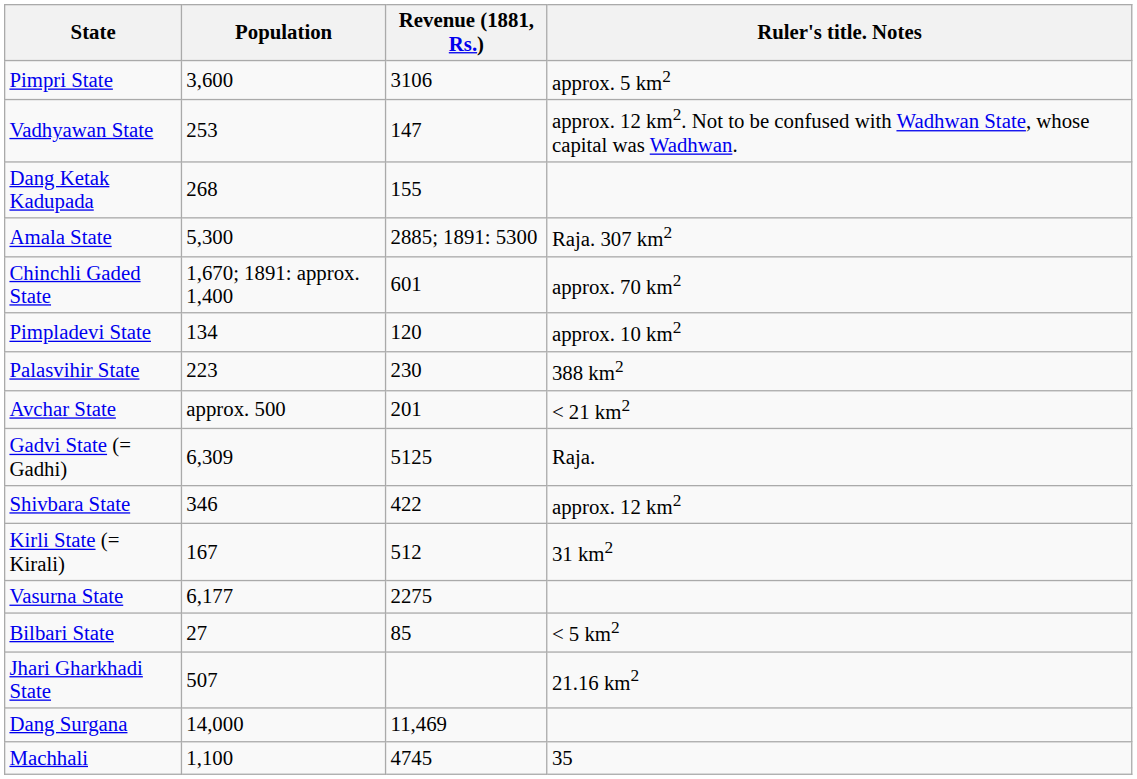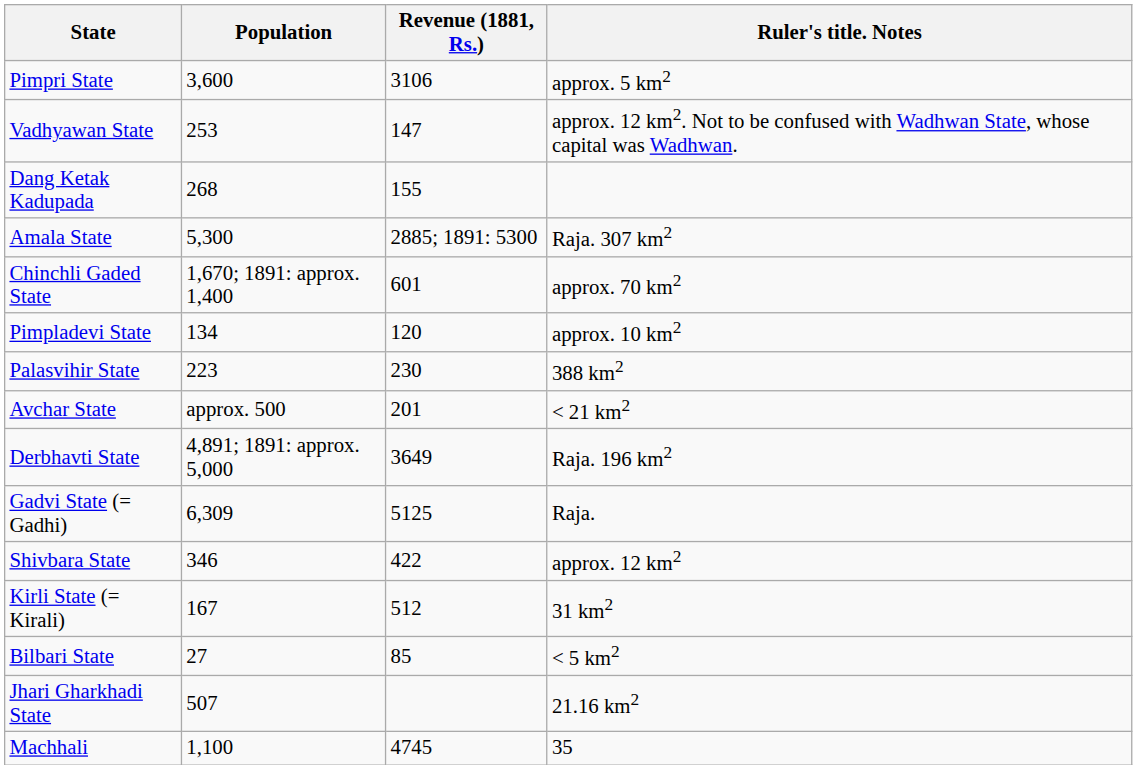 <table class="wikitable">
 <tr class="hintergrundfarbe5">
 <th>State</th>
 <th>Population</th>
 <th>Revenue (1881, <a href='#'>Rs.</a>)</th>
 <th>Ruler's title. Notes</th>
 </tr>
 <tr>
 <td><a href='#'>Pimpri State</a></td>
 <td>3,600</td>
 <td>3106</td>
 <td>approx. 5 km<sup>2</sup></td>
 </tr>
 <tr>
 <td><a href='#'>Vadhyawan State</a></td>
 <td>253</td>
 <td>147</td>
 <td>approx. 12 km<sup>2</sup>. Not to be confused with <a href='#'>Wadhwan State</a>, whose capital was <a href='#'>Wadhwan</a>.</td>
 </tr>
 <tr>
 <td><a href='#'>Dang Ketak Kadupada</a></td>
 <td>268</td>
 <td>155</td>
 <td></td>
 </tr>
 <tr>
 <td><a href='#'>Amala State</a></td>
 <td>5,300</td>
 <td>2885; 1891: 5300</td>
 <td>Raja. 307 km<sup>2</sup></td>
 </tr>
 <tr>
 <td><a href='#'>Chinchli Gaded State</a></td>
 <td>1,670; 1891: approx. 1,400</td>
 <td>601</td>
 <td>approx. 70 km<sup>2</sup></td>
 </tr>
 <tr>
 <td><a href='#'>Pimpladevi State</a></td>
 <td>134</td>
 <td>120</td>
 <td>approx. 10 km<sup>2</sup></td>
 </tr>
 <tr>
 <td><a href='#'>Palasvihir State</a></td>
 <td>223</td>
 <td>230</td>
 <td>388 km<sup>2</sup></td>
 </tr>
 <tr>
 <td><a href='#'>Avchar State</a></td>
 <td>approx. 500</td>
 <td>201</td>
 <td>< 21 km<sup>2</sup></td>
 </tr>
 <tr>
+<td><a href='#'>Derbhavti State</a></td>
+<td>4,891; 1891: approx. 5,000</td>
+<td>3649</td>
+<td>Raja. 196 km<sup>2</sup></td>
+</tr>
+<tr>
 <td><a href='#'>Gadvi State</a> (= Gadhi)</td>
 <td>6,309</td>
 <td>5125</td>
 <td>Raja.</td>
 </tr>
 <tr>
 <td><a href='#'>Shivbara State</a></td>
 <td>346</td>
 <td>422</td>
 <td>approx. 12 km<sup>2</sup></td>
 </tr>
 <tr>
 <td><a href='#'>Kirli State</a> (= Kirali)</td>
 <td>167</td>
 <td>512</td>
 <td>31 km<sup>2</sup></td>
 </tr>
 <tr>
-<td><a href='#'>Vasurna State</a></td>
-<td>6,177</td>
-<td>2275</td>
-<td></td>
-</tr>
-<tr>
 <td><a href='#'>Bilbari State</a></td>
 <td>27</td>
 <td>85</td>
 <td>< 5 km<sup>2</sup></td>
 </tr>
 <tr>
 <td><a href='#'>Jhari Gharkhadi State</a></td>
 <td>507</td>
 <td></td>
 <td>21.16 km<sup>2</sup></td>
 </tr>
 <tr>
-<td><a href='#'>Dang Surgana</a></td>
-<td>14,000</td>
-<td>11,469</td>
-<td></td>
-</tr>
-<tr>
 <td><a href='#'>Machhali</a></td>
 <td>1,100</td>
 <td>4745</td>
 <td>35</td>
 </tr>
 </table>
